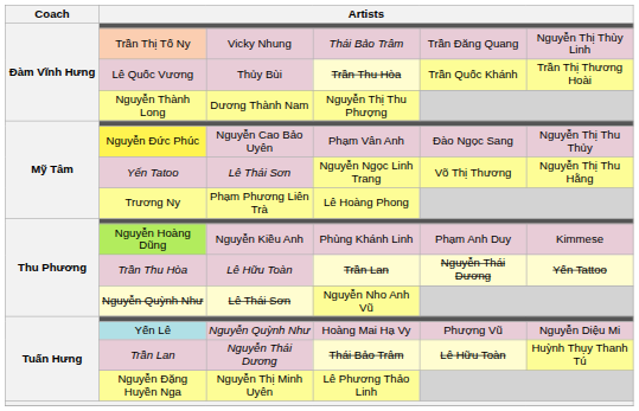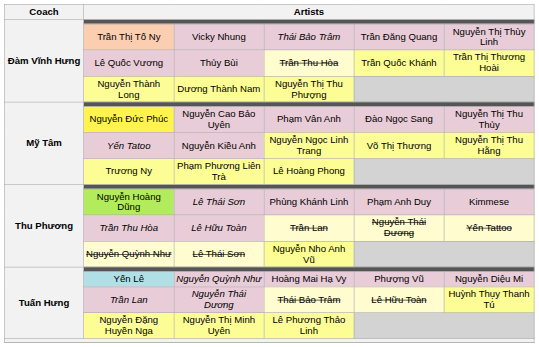 <table class="wikitable" style="text-align:center; width:100%;">
 <tr>
 <th style="width:15%;">Coach</th>
 <th style="width:85%;" colspan="5">Artists</th>
 </tr>
 <tr>
 <th rowspan="4">Đàm Vĩnh Hưng</th>
 <td colspan="5" style="background:#555;"></td>
 </tr>
 <tr>
 <td style="width:17%;" bgcolor="#FBCEB1">Trần Thị Tố Ny</td>
 <td style="width:17%;" bgcolor="#E8CCD7">Vicky Nhung</td>
 <td style="width:17%;" bgcolor="#E8CCD7"><em>Thái Bảo Trâm</em></td>
 <td style="width:17%;" bgcolor="#E8CCD7">Trần Đăng Quang</td>
 <td style="width:17%;" bgcolor="#E8CCD7">Nguyễn Thị Thùy Linh</td>
 </tr>
 <tr>
 <td bgcolor="#E8CCD7">Lê Quốc Vương</td>
 <td style="width:17%;" bgcolor="#E8CCD7">Thủy Bùi</td>
 <td bgcolor="#FFFDD0"><s>Trần Thu Hòa</s></td>
 <td bgcolor="#FDFD96">Trần Quốc Khánh</td>
 <td bgcolor="#FDFD96">Trần Thị Thương Hoài</td>
 </tr>
 <tr>
 <td bgcolor="#FDFD96">Nguyễn Thành Long</td>
 <td bgcolor="#FDFD96">Dương Thành Nam</td>
 <td bgcolor="#FDFD96">Nguyễn Thị Thu Phượng</td>
 <td colspan="2"  style="background:lightgrey;"></td>
 </tr>
 <tr>
 <th rowspan="4">Mỹ Tâm</th>
 <td colspan="5" style="background:#555;"></td>
 </tr>
 <tr>
 <td style="width:17%;" bgcolor="#FFF44F">Nguyễn Đức Phúc</td>
 <td style="width:17%;" bgcolor="#E8CCD7">Nguyễn Cao Bảo Uyên</td>
 <td style="width:17%;" bgcolor="#E8CCD7">Phạm Vân Anh</td>
 <td style="width:17%;" bgcolor="#E8CCD7">Đào Ngọc Sang</td>
 <td style="width:17%;" bgcolor="#E8CCD7">Nguyễn Thị Thu Thủy</td>
 </tr>
 <tr>
 <td bgcolor="#E8CCD7"><em>Yến Tatoo</em></td>
-<td bgcolor="#E8CCD7"><em>Lê Thái Sơn</em></td>
+<td style="width:17%;" bgcolor="#E8CCD7">Nguyễn Kiều Anh</td>
 <td bgcolor="#FDFD96">Nguyễn Ngọc Linh Trang</td>
 <td bgcolor="#FDFD96">Võ Thị Thương</td>
 <td bgcolor="#FDFD96">Nguyễn Thị Thu Hằng</td>
 </tr>
 <tr>
 <td bgcolor="#FDFD96">Trương Ny</td>
 <td bgcolor="#FDFD96">Phạm Phương Liên Trà</td>
 <td bgcolor="#FDFD96">Lê Hoàng Phong</td>
 <td colspan="2"  style="background:lightgrey;"></td>
 </tr>
 <tr>
 <th rowspan="4">Thu Phương</th>
 <td colspan="5" style="background:#555;"></td>
 </tr>
 <tr>
 <td style="width:17%;" bgcolor="#B2EC5D">Nguyễn Hoàng Dũng</td>
-<td style="width:17%;" bgcolor="#E8CCD7">Nguyễn Kiều Anh</td>
+<td bgcolor="#E8CCD7"><em>Lê Thái Sơn</em></td>
 <td style="width:17%;" bgcolor="#E8CCD7">Phùng Khánh Linh</td>
 <td style="width:17%;" bgcolor="#E8CCD7">Phạm Anh Duy</td>
 <td style="width:17%;" bgcolor="#E8CCD7">Kimmese</td>
 </tr>
 <tr>
 <td bgcolor="#E8CCD7"><em>Trần Thu Hòa</em></td>
 <td bgcolor="#E8CCD7"><em>Lê Hữu Toàn</em></td>
 <td bgcolor="#FFFDD0"><s>Trần Lan</s></td>
 <td bgcolor="#FFFDD0"><s>Nguyễn Thái Dương</s></td>
 <td bgcolor="#FFFDD0"><s>Yến Tattoo</s></td>
 </tr>
 <tr>
 <td bgcolor="#FFFDD0"><s>Nguyễn Quỳnh Như</s></td>
 <td bgcolor="#FFFDD0"><s>Lê Thái Sơn</s></td>
 <td bgcolor="#FDFD96">Nguyễn Nho Anh Vũ</td>
 <td colspan="2"  style="background:lightgrey;"></td>
 </tr>
 <tr>
 <th rowspan="4">Tuấn Hưng</th>
 <td colspan="5" style="background:#555;"></td>
 </tr>
 <tr>
 <td style="width:17%;" bgcolor="#B0E0E6">Yến Lê</td>
 <td bgcolor="#E8CCD7"><em>Nguyễn Quỳnh Như</em></td>
 <td style="width:17%;" bgcolor="#E8CCD7">Hoàng Mai Hạ Vy</td>
 <td style="width:17%;" bgcolor="#E8CCD7">Phượng Vũ</td>
 <td style="width:17%;" bgcolor="#E8CCD7">Nguyễn Diệu Mi</td>
 </tr>
 <tr>
 <td bgcolor="#E8CCD7"><em>Trần Lan</em></td>
 <td bgcolor="#E8CCD7"><em>Nguyễn Thái Dương</em></td>
 <td bgcolor="#FFFDD0"><s>Thái Bảo Trâm</s></td>
 <td bgcolor="#FFFDD0"><s>Lê Hữu Toàn</s></td>
 <td bgcolor="#FDFD96">Huỳnh Thụy Thanh Tú</td>
 </tr>
 <tr>
 <td bgcolor="#FDFD96">Nguyễn Đặng Huyền Nga</td>
 <td bgcolor="#FDFD96">Nguyễn Thị Minh Uyên</td>
 <td bgcolor="#FDFD96">Lê Phương Thảo Linh</td>
 <td colspan="2"  style="background:lightgrey;"></td>
 </tr>
 <tr>
 <th style="font-size:90%; line-height:12px;" colspan="6"></th>
 </tr>
 <tr>
 </tr>
 </table>
